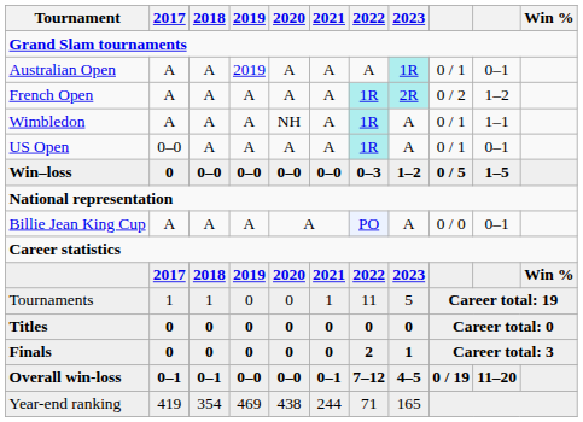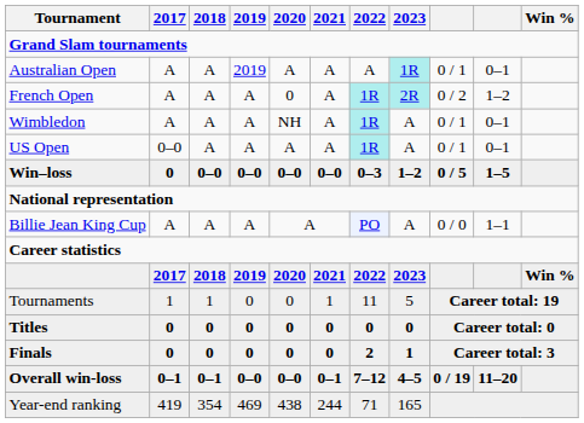 <table class="wikitable" style="text-align:center">
 <tr>
 <th>Tournament</th>
 <th><a href='#'>2017</a></th>
 <th><a href='#'>2018</a></th>
 <th><a href='#'>2019</a></th>
 <th><a href='#'>2020</a></th>
 <th><a href='#'>2021</a></th>
 <th><a href='#'>2022</a></th>
 <th><a href='#'>2023</a></th>
 <th></th>
 <th></th>
 <th>Win %</th>
 </tr>
 <tr>
 <td colspan="11" align=left><strong><a href='#'>Grand Slam tournaments</a></strong></td>
 </tr>
 <tr>
 <td align="left"><a href='#'>Australian Open</a></td>
 <td>A</td>
 <td>A</td>
 <td><a href='#'>2019</a></td>
 <td>A</td>
 <td>A</td>
 <td>A</td>
 <td bgcolor="#afeeee"><a href='#'>1R</a></td>
 <td>0 / 1</td>
 <td>0–1</td>
 <td></td>
 </tr>
 <tr>
 <td align="left"><a href='#'>French Open</a></td>
 <td>A</td>
 <td>A</td>
 <td>A</td>
-<td>A</td>
+<td>0</td>
 <td>A</td>
 <td bgcolor="#afeeee"><a href='#'>1R</a></td>
 <td bgcolor="#afeeee"><a href='#'>2R</a></td>
 <td>0 / 2</td>
 <td>1–2</td>
 <td></td>
 </tr>
 <tr>
 <td align="left"><a href='#'>Wimbledon</a></td>
 <td>A</td>
 <td>A</td>
 <td>A</td>
 <td>NH</td>
 <td>A</td>
 <td bgcolor="#afeeee"><a href='#'>1R</a></td>
 <td>A</td>
 <td>0 / 1</td>
-<td>1–1</td>
+<td>0–1</td>
 <td></td>
 </tr>
 <tr>
 <td align="left"><a href='#'>US Open</a></td>
 <td>0–0</td>
 <td>A</td>
 <td>A</td>
 <td>A</td>
 <td>A</td>
 <td bgcolor="afeeee"><a href='#'>1R</a></td>
 <td>A</td>
 <td>0 / 1</td>
 <td>0–1</td>
 <td></td>
 </tr>
 <tr style="background:#efefef;font-weight:bold">
 <td align="left">Win–loss</td>
 <td>0</td>
 <td>0–0</td>
 <td>0–0</td>
 <td>0–0</td>
 <td>0–0</td>
 <td>0–3</td>
 <td>1–2</td>
 <td>0 / 5</td>
 <td>1–5</td>
 <td></td>
 </tr>
 <tr>
 <td colspan="11" align=left><strong>National representation</strong></td>
 </tr>
 <tr>
 <td align=left><a href='#'>Billie Jean King Cup</a></td>
 <td>A</td>
 <td>A</td>
 <td>A</td>
 <td colspan="2">A</td>
 <td bgcolor=ecf2ff><a href='#'>PO</a></td>
 <td>A</td>
 <td>0 / 0</td>
-<td>0–1</td>
+<td>1–1</td>
 <td></td>
 </tr>
 <tr>
 <td colspan="11" align=left><strong>Career statistics</strong></td>
 </tr>
 <tr style="background:#efefef;font-weight:bold">
 <td></td>
 <td><a href='#'>2017</a></td>
 <td><a href='#'>2018</a></td>
 <td><a href='#'>2019</a></td>
 <td><a href='#'>2020</a></td>
 <td><a href='#'>2021</a></td>
 <td><a href='#'>2022</a></td>
 <td><a href='#'>2023</a></td>
 <td></td>
 <td></td>
 <td>Win %</td>
 </tr>
 <tr bgcolor=efefef>
 <td align=left>Tournaments</td>
 <td>1</td>
 <td>1</td>
 <td>0</td>
 <td>0</td>
 <td>1</td>
 <td>11</td>
 <td>5</td>
 <td colspan="3"><strong>Career total: 19</strong></td>
 </tr>
 <tr style="background:#efefef;font-weight:bold">
 <td align=left>Titles</td>
 <td>0</td>
 <td>0</td>
 <td>0</td>
 <td>0</td>
 <td>0</td>
 <td>0</td>
 <td>0</td>
 <td colspan="3">Career total: 0</td>
 </tr>
 <tr style="background:#efefef;font-weight:bold">
 <td align=left>Finals</td>
 <td>0</td>
 <td>0</td>
 <td>0</td>
 <td>0</td>
 <td>0</td>
 <td>2</td>
 <td>1</td>
 <td colspan="3">Career total: 3</td>
 </tr>
 <tr style="background:#efefef;font-weight:bold">
 <td align=left>Overall win-loss</td>
 <td>0–1</td>
 <td>0–1</td>
 <td>0–0</td>
 <td>0–0</td>
 <td>0–1</td>
 <td>7–12</td>
 <td>4–5</td>
 <td>0 / 19</td>
 <td>11–20</td>
 <td></td>
 </tr>
 <tr bgcolor=efefef>
 <td align=left>Year-end ranking</td>
 <td>419</td>
 <td>354</td>
 <td>469</td>
 <td>438</td>
 <td>244</td>
 <td>71</td>
 <td>165</td>
 <td colspan="3"></td>
 </tr>
 </table>
